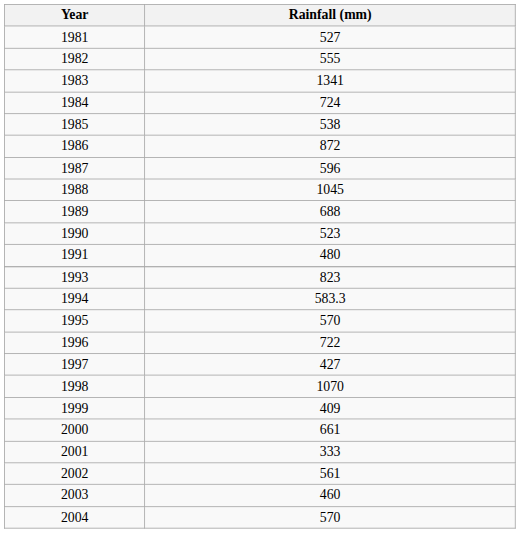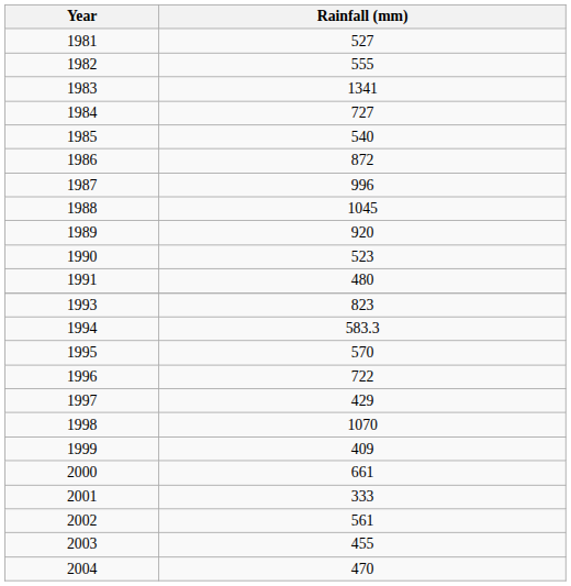 <table class="wikitable sortable" style="text-align:center" width=30%>
 <tr>
 <th>Year</th>
 <th>Rainfall (mm)</th>
 </tr>
 <tr>
 <td>1981</td>
 <td>527</td>
 </tr>
 <tr>
 <td>1982</td>
 <td>555</td>
 </tr>
 <tr>
 <td>1983</td>
 <td>1341</td>
 </tr>
 <tr>
 <td>1984</td>
-<td>724</td>
+<td>727</td>
 </tr>
 <tr>
 <td>1985</td>
-<td>538</td>
+<td>540</td>
 </tr>
 <tr>
 <td>1986</td>
 <td>872</td>
 </tr>
 <tr>
 <td>1987</td>
-<td>596</td>
+<td>996</td>
 </tr>
 <tr>
 <td>1988</td>
 <td>1045</td>
 </tr>
 <tr>
 <td>1989</td>
-<td>688</td>
+<td>920</td>
 </tr>
 <tr>
 <td>1990</td>
 <td>523</td>
 </tr>
 <tr>
 <td>1991</td>
 <td>480</td>
 </tr>
 <tr |1992 || 603.2>
 </tr>
 <tr>
 <td>1993</td>
 <td>823</td>
 </tr>
 <tr>
 <td>1994</td>
 <td>583.3</td>
 </tr>
 <tr>
 <td>1995</td>
 <td>570</td>
 </tr>
 <tr>
 <td>1996</td>
 <td>722</td>
 </tr>
 <tr>
 <td>1997</td>
-<td>427</td>
+<td>429</td>
 </tr>
 <tr>
 <td>1998</td>
 <td>1070</td>
 </tr>
 <tr>
 <td>1999</td>
 <td>409</td>
 </tr>
 <tr>
 <td>2000</td>
 <td>661</td>
 </tr>
 <tr>
 <td>2001</td>
 <td>333</td>
 </tr>
 <tr>
 <td>2002</td>
 <td>561</td>
 </tr>
 <tr>
 <td>2003</td>
-<td>460</td>
+<td>455</td>
 </tr>
 <tr>
 <td>2004</td>
-<td>570</td>
+<td>470</td>
 </tr>
 </table>
